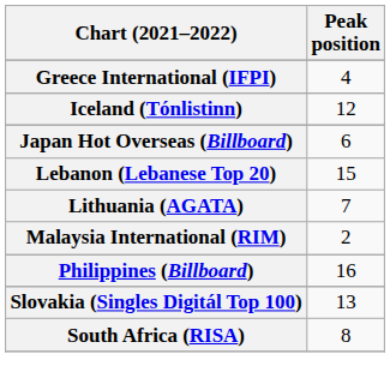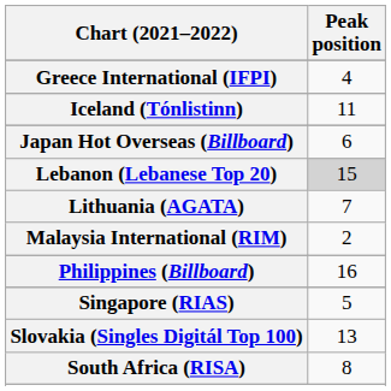 <table class="wikitable sortable plainrowheaders" style="text-align:center">
 <tr>
 <th scope="col">Chart (2021–2022)</th>
 <th scope="col">Peak<br>position</th>
 </tr>
 <tr>
 </tr>
 <tr>
 </tr>
 <tr>
 </tr>
 <tr>
 </tr>
 <tr>
 </tr>
 <tr>
 </tr>
 <tr>
 </tr>
 <tr>
 </tr>
 <tr>
 </tr>
 <tr>
 </tr>
 <tr>
 </tr>
 <tr>
 </tr>
 <tr>
 <th scope="row">Greece International (<a href='#'>IFPI</a>)</th>
 <td>4</td>
 </tr>
 <tr>
 </tr>
 <tr>
 </tr>
 <tr>
 <th scope="row">Iceland (<a href='#'>Tónlistinn</a>)</th>
-<td>12</td>
+<td>11</td>
 </tr>
 <tr>
 </tr>
 <tr>
 </tr>
 <tr>
 <th scope="row">Japan Hot Overseas (<em><a href='#'>Billboard</a></em>)</th>
 <td>6</td>
 </tr>
 <tr>
 <th scope="row">Lebanon (<a href='#'>Lebanese Top 20</a>)</th>
-<td>15</td>
+<td style="background: lightgrey;">15</td>
 </tr>
 <tr>
 <th scope="row">Lithuania (<a href='#'>AGATA</a>)</th>
 <td>7</td>
 </tr>
 <tr>
 <th scope="row">Malaysia International (<a href='#'>RIM</a>)</th>
 <td>2</td>
 </tr>
 <tr>
 </tr>
 <tr>
 </tr>
 <tr>
 </tr>
 <tr>
 <th scope="row"><a href='#'>Philippines</a> (<em><a href='#'>Billboard</a></em>)</th>
 <td>16</td>
 </tr>
 <tr>
+</tr>
+<tr>
+<th scope="row">Singapore (<a href='#'>RIAS</a>)</th>
+<td>5</td>
 </tr>
 <tr>
 <th scope="row">Slovakia (<a href='#'>Singles Digitál Top 100</a>)</th>
 <td>13</td>
 </tr>
 <tr>
 <th scope="row">South Africa (<a href='#'>RISA</a>)</th>
 <td>8</td>
 </tr>
 <tr>
 </tr>
 <tr>
 </tr>
 <tr>
 </tr>
 <tr>
 </tr>
 <tr>
 </tr>
 <tr>
 </tr>
 <tr>
 </tr>
 <tr>
 </tr>
 </table>
